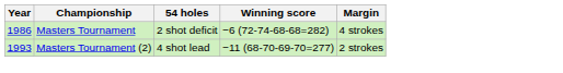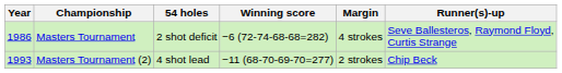 <table class="wikitable">
 <tr>
 <th>Year</th>
 <th>Championship</th>
 <th>54 holes</th>
 <th>Winning score</th>
 <th>Margin</th>
+<th>Runner(s)-up</th>
 </tr>
 <tr style="background:#D0F0C0;">
 <td><a href='#'>1986</a></td>
 <td><a href='#'>Masters Tournament</a></td>
 <td>2 shot deficit</td>
 <td>−6 (72-74-68-68=282)</td>
 <td>4 strokes</td>
+<td> <a href='#'>Seve Ballesteros</a>,  <a href='#'>Raymond Floyd</a>,<br> <a href='#'>Curtis Strange</a></td>
 </tr>
 <tr style="background:#D0F0C0;">
 <td><a href='#'>1993</a></td>
 <td><a href='#'>Masters Tournament</a> (2)</td>
 <td>4 shot lead</td>
 <td>−11 (68-70-69-70=277)</td>
 <td>2 strokes</td>
+<td> <a href='#'>Chip Beck</a></td>
 </tr>
 </table>
